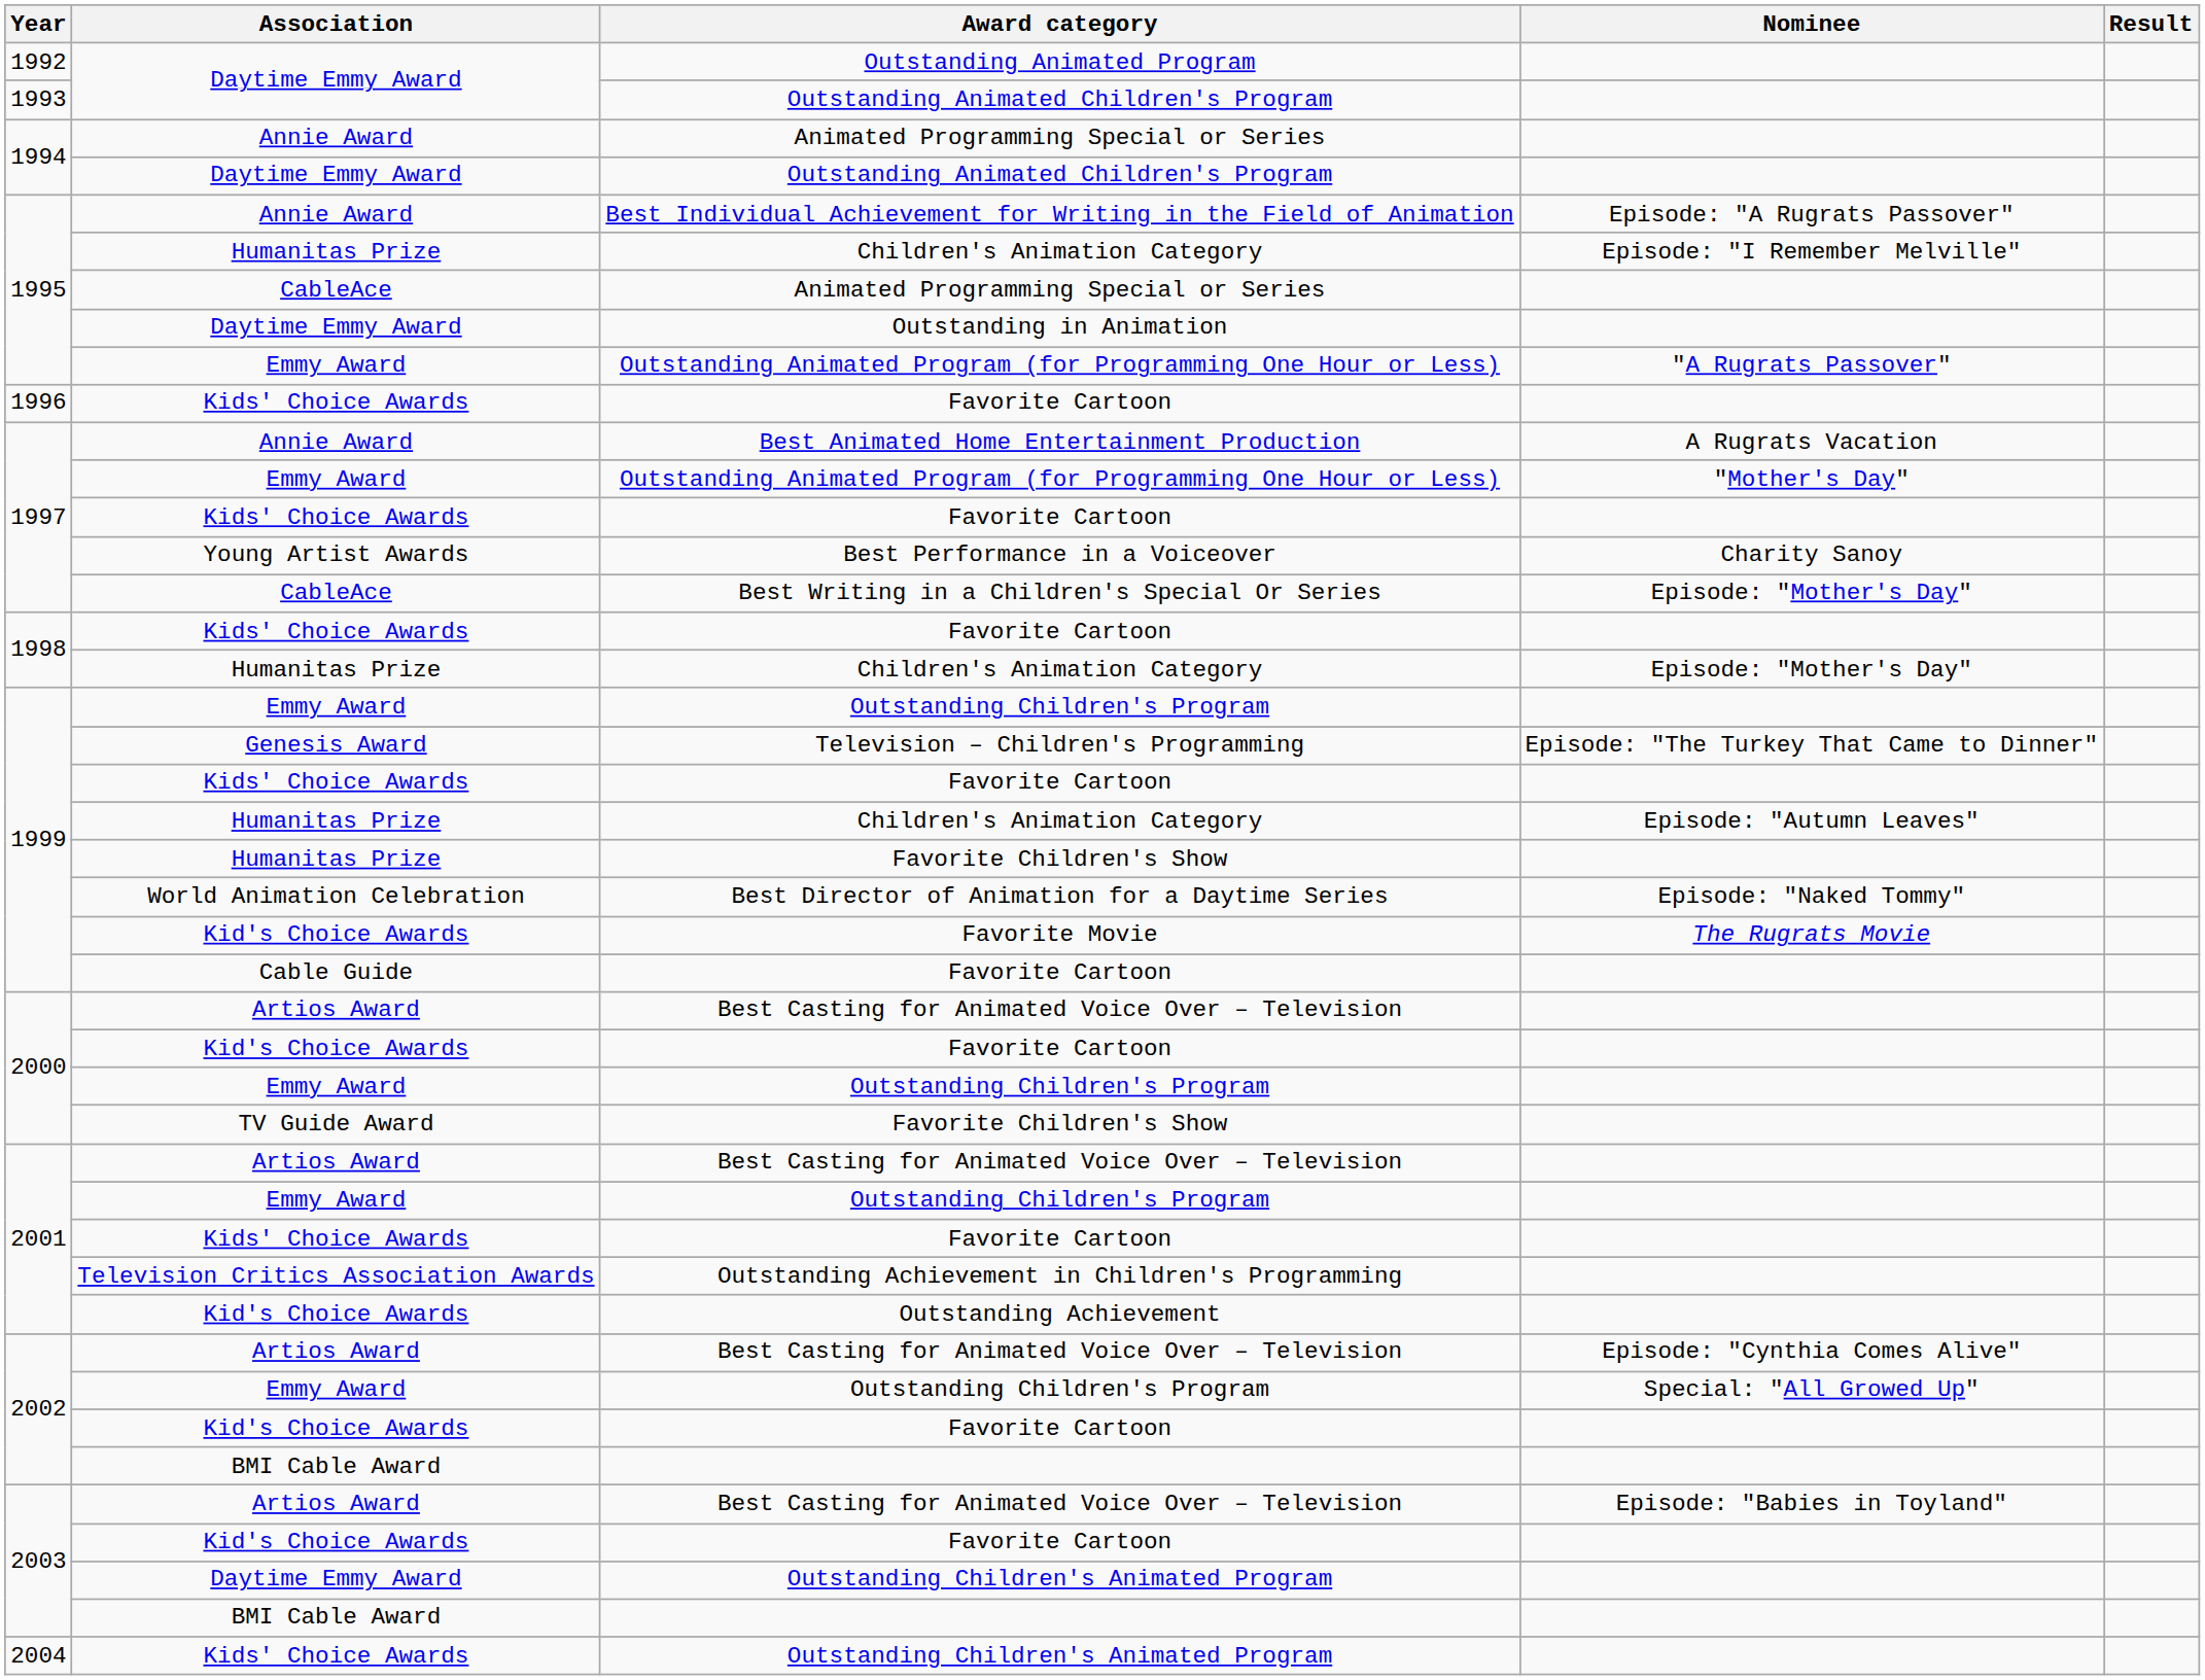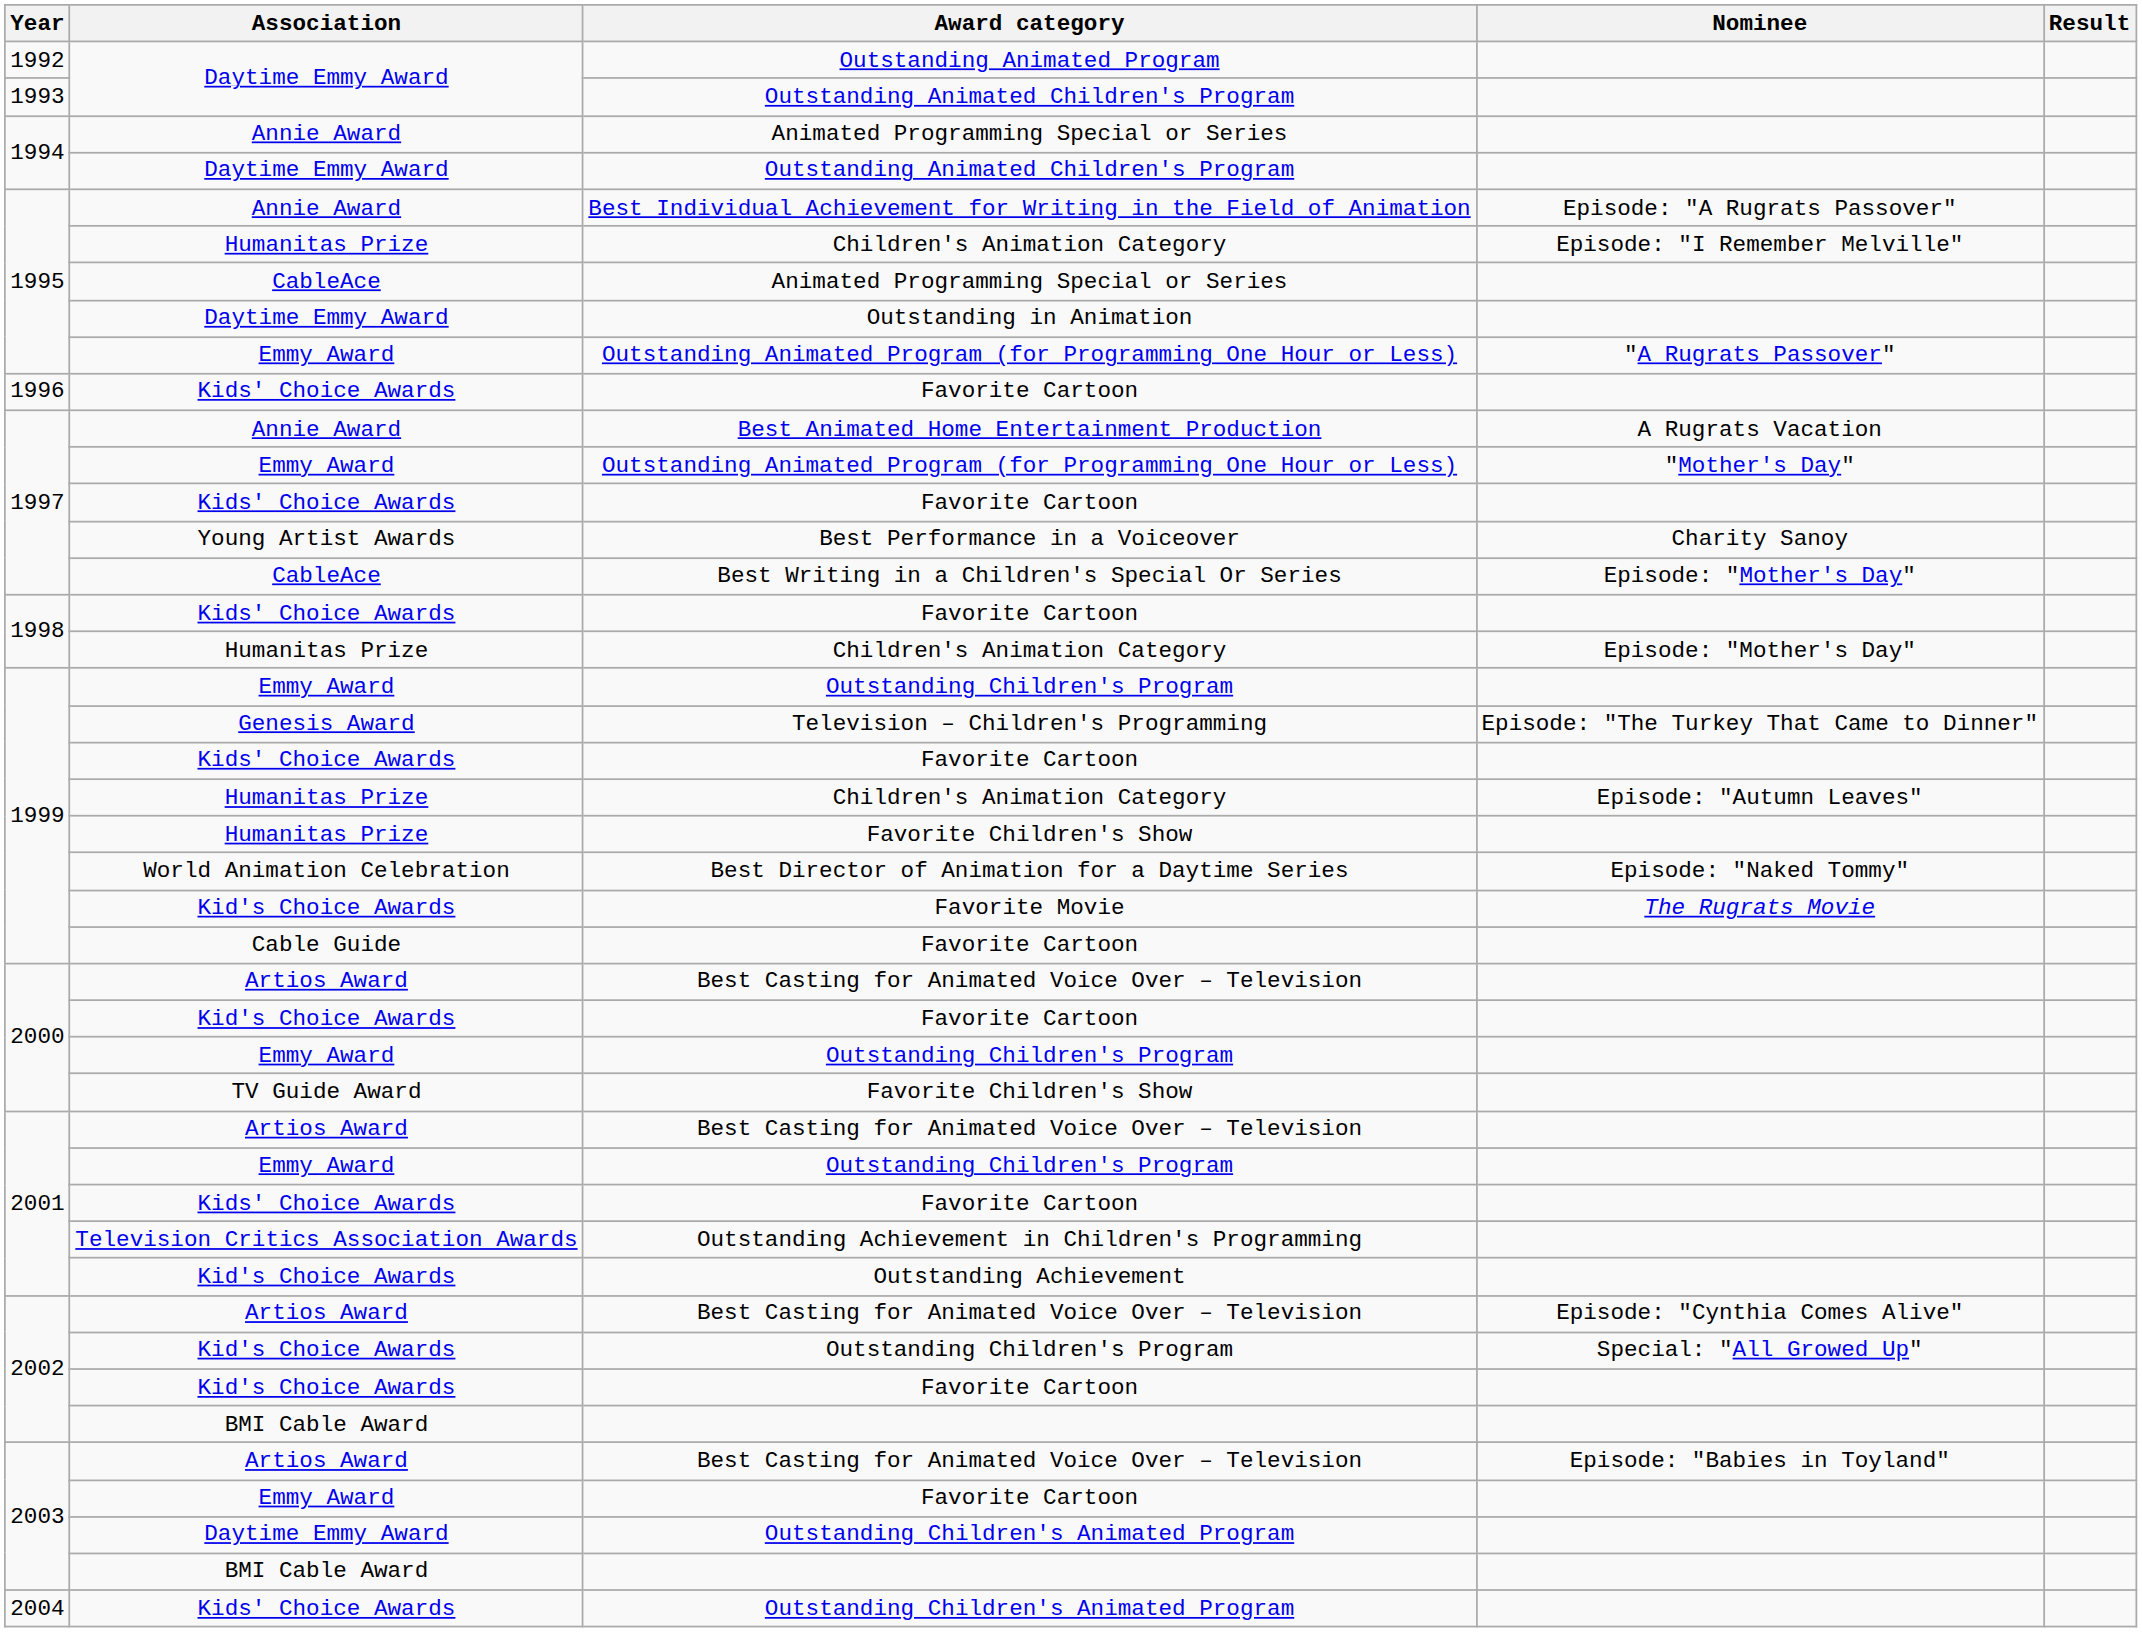 <table class="wikitable plainrowheaders" style="text-align:center;">
 <tr>
 <th scope="col">Year</th>
 <th scope="col">Association</th>
 <th scope="col">Award category</th>
 <th scope="col">Nominee</th>
 <th scope="col">Result</th>
 </tr>
 <tr>
 <td scope="row">1992</td>
 <td rowspan="2"><a href='#'>Daytime Emmy Award</a></td>
 <td><a href='#'>Outstanding Animated Program</a></td>
 <td></td>
 <td></td>
 </tr>
 <tr>
 <td scope="row">1993</td>
 <td><a href='#'>Outstanding Animated Children's Program</a></td>
 <td></td>
 <td></td>
 </tr>
 <tr>
 <td scope="row" rowspan="2">1994</td>
 <td><a href='#'>Annie Award</a></td>
 <td>Animated Programming Special or Series</td>
 <td></td>
 <td></td>
 </tr>
 <tr>
 <td scope="row"><a href='#'>Daytime Emmy Award</a></td>
 <td><a href='#'>Outstanding Animated Children's Program</a></td>
 <td></td>
 <td></td>
 </tr>
 <tr>
 <td scope="row" rowspan="5">1995</td>
 <td><a href='#'>Annie Award</a></td>
 <td><a href='#'>Best Individual Achievement for Writing in the Field of Animation</a></td>
 <td>Episode: "A Rugrats Passover"</td>
 <td></td>
 </tr>
 <tr>
 <td scope="row"><a href='#'>Humanitas Prize</a></td>
 <td>Children's Animation Category</td>
 <td>Episode: "I Remember Melville"</td>
 <td></td>
 </tr>
 <tr>
 <td scope="row"><a href='#'>CableAce</a></td>
 <td>Animated Programming Special or Series</td>
 <td></td>
 <td></td>
 </tr>
 <tr>
 <td scope="row"><a href='#'>Daytime Emmy Award</a></td>
 <td>Outstanding in Animation</td>
 <td></td>
 <td></td>
 </tr>
 <tr>
 <td><a href='#'>Emmy Award</a></td>
 <td><a href='#'>Outstanding Animated Program (for Programming One Hour or Less)</a></td>
 <td>"<a href='#'>A Rugrats Passover</a>"</td>
 <td></td>
 </tr>
 <tr>
 <td scope="row">1996</td>
 <td><a href='#'>Kids' Choice Awards</a></td>
 <td>Favorite Cartoon</td>
 <td></td>
 <td></td>
 </tr>
 <tr>
 <td scope="row" rowspan="5">1997</td>
 <td><a href='#'>Annie Award</a></td>
 <td><a href='#'>Best Animated Home Entertainment Production</a></td>
 <td>A Rugrats Vacation</td>
 <td></td>
 </tr>
 <tr>
 <td><a href='#'>Emmy Award</a></td>
 <td><a href='#'>Outstanding Animated Program (for Programming One Hour or Less)</a></td>
 <td>"<a href='#'>Mother's Day</a>"</td>
 <td></td>
 </tr>
 <tr>
 <td scope="row"><a href='#'>Kids' Choice Awards</a></td>
 <td>Favorite Cartoon</td>
 <td></td>
 <td></td>
 </tr>
 <tr>
 <td scope="row">Young Artist Awards</td>
 <td>Best Performance in a Voiceover</td>
 <td>Charity Sanoy<br></td>
 <td></td>
 </tr>
 <tr>
 <td scope="row"><a href='#'>CableAce</a></td>
 <td>Best Writing in a Children's Special Or Series</td>
 <td>Episode: "<a href='#'>Mother's Day</a>"</td>
 <td></td>
 </tr>
 <tr>
 <td scope="row" rowspan="2">1998</td>
 <td><a href='#'>Kids' Choice Awards</a></td>
 <td>Favorite Cartoon</td>
 <td></td>
 <td></td>
 </tr>
 <tr>
 <td scope="row">Humanitas Prize</td>
 <td>Children's Animation Category</td>
 <td>Episode: "Mother's Day"</td>
 <td></td>
 </tr>
 <tr>
 <td scope="row" rowspan="8">1999</td>
 <td><a href='#'>Emmy Award</a></td>
 <td><a href='#'>Outstanding Children's Program</a></td>
 <td></td>
 <td></td>
 </tr>
 <tr>
 <td scope="row"><a href='#'>Genesis Award</a></td>
 <td>Television – Children's Programming</td>
 <td>Episode: "The Turkey That Came to Dinner"</td>
 <td></td>
 </tr>
 <tr>
 <td scope="row"><a href='#'>Kids' Choice Awards</a></td>
 <td>Favorite Cartoon</td>
 <td></td>
 <td></td>
 </tr>
 <tr>
 <td scope="row"><a href='#'>Humanitas Prize</a></td>
 <td>Children's Animation Category</td>
 <td>Episode: "Autumn Leaves"</td>
 <td></td>
 </tr>
 <tr>
 <td scope="row"><a href='#'>Humanitas Prize</a></td>
 <td>Favorite Children's Show</td>
 <td></td>
 <td></td>
 </tr>
 <tr>
 <td scope="row">World Animation Celebration</td>
 <td>Best Director of Animation for a Daytime Series</td>
 <td>Episode: "Naked Tommy"</td>
 <td></td>
 </tr>
 <tr>
 <td scope="row"><a href='#'>Kid's Choice Awards</a></td>
 <td>Favorite Movie</td>
 <td><em><a href='#'>The Rugrats Movie</a></em></td>
 <td></td>
 </tr>
 <tr>
 <td scope="row">Cable Guide</td>
 <td>Favorite Cartoon</td>
 <td></td>
 <td></td>
 </tr>
 <tr>
 <td scope="row" rowspan="4">2000</td>
 <td><a href='#'>Artios Award</a></td>
 <td>Best Casting for Animated Voice Over – Television</td>
 <td></td>
 <td></td>
 </tr>
 <tr>
 <td scope="row"><a href='#'>Kid's Choice Awards</a></td>
 <td>Favorite Cartoon</td>
 <td></td>
 <td></td>
 </tr>
 <tr>
 <td scope="row"><a href='#'>Emmy Award</a></td>
 <td><a href='#'>Outstanding Children's Program</a></td>
 <td></td>
 <td></td>
 </tr>
 <tr>
 <td scope="row">TV Guide Award</td>
 <td>Favorite Children's Show</td>
 <td></td>
 <td></td>
 </tr>
 <tr>
 <td scope="row" rowspan="5">2001</td>
 <td><a href='#'>Artios Award</a></td>
 <td>Best Casting for Animated Voice Over – Television</td>
 <td></td>
 <td></td>
 </tr>
 <tr>
 <td scope="row"><a href='#'>Emmy Award</a></td>
 <td><a href='#'>Outstanding Children's Program</a></td>
 <td></td>
 <td></td>
 </tr>
 <tr>
 <td scope="row"><a href='#'>Kids' Choice Awards</a></td>
 <td>Favorite Cartoon</td>
 <td></td>
 <td></td>
 </tr>
 <tr>
 <td scope="row"><a href='#'>Television Critics Association Awards</a></td>
 <td>Outstanding Achievement in Children's Programming</td>
 <td></td>
 <td></td>
 </tr>
 <tr>
 <td scope="row"><a href='#'>Kid's Choice Awards</a></td>
 <td>Outstanding Achievement</td>
 <td></td>
 <td></td>
 </tr>
 <tr>
 <td scope="row" rowspan="4">2002</td>
 <td><a href='#'>Artios Award</a></td>
 <td>Best Casting for Animated Voice Over – Television</td>
 <td>Episode: "Cynthia Comes Alive"</td>
 <td></td>
 </tr>
 <tr>
-<td scope="row"><a href='#'>Emmy Award</a></td>
+<td scope="row"><a href='#'>Kid's Choice Awards</a></td>
 <td>Outstanding Children's Program</td>
 <td>Special: "<a href='#'>All Growed Up</a>"</td>
 <td></td>
 </tr>
 <tr>
 <td scope="row"><a href='#'>Kid's Choice Awards</a></td>
 <td>Favorite Cartoon</td>
 <td></td>
 <td></td>
 </tr>
 <tr>
 <td scope="row">BMI Cable Award</td>
 <td></td>
 <td></td>
 <td></td>
 </tr>
 <tr>
 <td scope="row" rowspan="4">2003</td>
 <td><a href='#'>Artios Award</a></td>
 <td>Best Casting for Animated Voice Over – Television</td>
 <td>Episode: "Babies in Toyland"</td>
 <td></td>
 </tr>
 <tr>
-<td scope="row"><a href='#'>Kid's Choice Awards</a></td>
+<td scope="row"><a href='#'>Emmy Award</a></td>
 <td>Favorite Cartoon</td>
 <td></td>
 <td></td>
 </tr>
 <tr>
 <td scope="row"><a href='#'>Daytime Emmy Award</a></td>
 <td><a href='#'>Outstanding Children's Animated Program</a></td>
 <td></td>
 <td></td>
 </tr>
 <tr>
 <td scope="row">BMI Cable Award</td>
 <td></td>
 <td></td>
 <td></td>
 </tr>
 <tr>
 <td scope="row">2004</td>
 <td scope="row"><a href='#'>Kids' Choice Awards</a></td>
 <td><a href='#'>Outstanding Children's Animated Program</a></td>
 <td></td>
 <td></td>
 </tr>
 </table>
